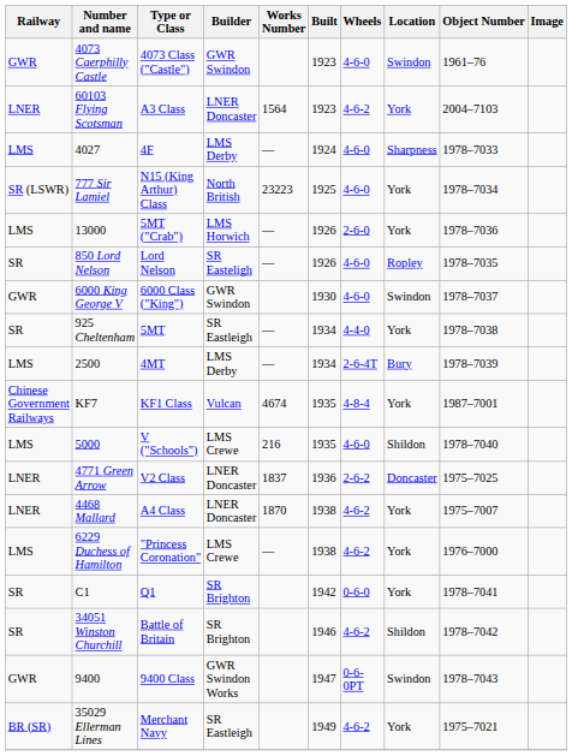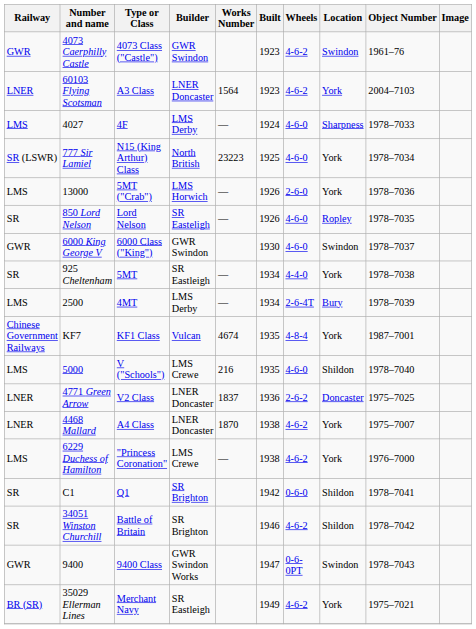 <table class="wikitable sortable">
 <tr>
 <th>Railway</th>
 <th>Number and name</th>
 <th>Type or Class</th>
 <th>Builder</th>
 <th>Works<br>Number</th>
 <th>Built</th>
 <th>Wheels</th>
 <th>Location</th>
 <th>Object Number</th>
 <th>Image</th>
 </tr>
 <tr>
 <td><a href='#'>GWR</a></td>
 <td><a href='#'>4073 <em>Caerphilly Castle</em></a></td>
 <td><a href='#'>4073 Class ("Castle")</a></td>
 <td><a href='#'>GWR Swindon</a></td>
 <td></td>
 <td>1923</td>
-<td><a href='#'>4-6-0</a></td>
+<td><a href='#'>4-6-2</a></td>
 <td><a href='#'>Swindon</a></td>
 <td>1961–76</td>
 <td></td>
 </tr>
 <tr>
 <td><a href='#'>LNER</a></td>
 <td><a href='#'>60103 <em>Flying Scotsman</em></a></td>
 <td><a href='#'>A3 Class</a></td>
 <td><a href='#'>LNER Doncaster</a></td>
 <td>1564</td>
 <td>1923</td>
 <td><a href='#'>4-6-2</a></td>
 <td><a href='#'>York</a></td>
 <td>2004–7103</td>
 <td></td>
 </tr>
 <tr>
 <td><a href='#'>LMS</a></td>
 <td>4027</td>
 <td><a href='#'>4F</a></td>
 <td><a href='#'>LMS Derby</a></td>
 <td>—</td>
 <td>1924</td>
 <td><a href='#'>4-6-0</a></td>
 <td><a href='#'>Sharpness</a></td>
 <td>1978–7033</td>
 <td></td>
 </tr>
 <tr>
 <td><a href='#'>SR</a> (LSWR)</td>
 <td><a href='#'>777 <em>Sir Lamiel</em></a></td>
 <td><a href='#'>N15 (King Arthur) Class</a></td>
 <td><a href='#'>North British</a></td>
 <td>23223</td>
 <td>1925</td>
 <td><a href='#'>4-6-0</a></td>
 <td>York</td>
 <td>1978–7034</td>
 <td></td>
 </tr>
 <tr>
 <td>LMS</td>
 <td>13000</td>
 <td><a href='#'>5MT ("Crab")</a></td>
 <td><a href='#'>LMS Horwich</a></td>
 <td>—</td>
 <td>1926</td>
 <td><a href='#'>2-6-0</a></td>
 <td>York</td>
 <td>1978–7036</td>
 <td></td>
 </tr>
 <tr>
 <td>SR</td>
 <td><a href='#'>850 <em>Lord Nelson</em></a></td>
 <td><a href='#'>Lord Nelson</a></td>
 <td><a href='#'>SR Easteligh</a></td>
 <td>—</td>
 <td>1926</td>
 <td><a href='#'>4-6-0</a></td>
 <td><a href='#'>Ropley</a></td>
 <td>1978–7035</td>
 <td></td>
 </tr>
 <tr>
 <td>GWR</td>
 <td><a href='#'>6000 <em>King George V</em></a></td>
 <td><a href='#'>6000 Class ("King")</a></td>
 <td>GWR Swindon</td>
 <td></td>
 <td>1930</td>
 <td><a href='#'>4-6-0</a></td>
 <td>Swindon</td>
 <td>1978–7037</td>
 <td></td>
 </tr>
 <tr>
 <td>SR</td>
 <td>925 <em>Cheltenham</em></td>
 <td><a href='#'>5MT</a></td>
 <td>SR Eastleigh</td>
 <td>—</td>
 <td>1934</td>
 <td><a href='#'>4-4-0</a></td>
 <td>York</td>
 <td>1978–7038</td>
 <td></td>
 </tr>
 <tr>
 <td>LMS</td>
 <td>2500</td>
 <td><a href='#'>4MT</a></td>
 <td>LMS Derby</td>
 <td>—</td>
 <td>1934</td>
 <td><a href='#'>2-6-4T</a></td>
 <td><a href='#'>Bury</a></td>
 <td>1978–7039</td>
 <td></td>
 </tr>
 <tr>
 <td><a href='#'>Chinese Government Railways</a></td>
 <td>KF7</td>
 <td><a href='#'>KF1 Class</a></td>
 <td><a href='#'>Vulcan</a></td>
 <td>4674</td>
 <td>1935</td>
 <td><a href='#'>4-8-4</a></td>
 <td>York</td>
 <td>1987–7001</td>
 <td></td>
 </tr>
 <tr>
 <td>LMS</td>
 <td><a href='#'>5000</a></td>
 <td><a href='#'>V ("Schools")</a></td>
 <td>LMS Crewe</td>
 <td>216</td>
 <td>1935</td>
 <td><a href='#'>4-6-0</a></td>
 <td>Shildon</td>
 <td>1978–7040</td>
 <td></td>
 </tr>
 <tr>
 <td>LNER</td>
 <td><a href='#'>4771 <em>Green Arrow</em></a></td>
 <td><a href='#'>V2 Class</a></td>
 <td>LNER Doncaster</td>
 <td>1837</td>
 <td>1936</td>
 <td><a href='#'>2-6-2</a></td>
 <td><a href='#'>Doncaster</a></td>
 <td>1975–7025</td>
 <td></td>
 </tr>
 <tr>
 <td>LNER</td>
 <td><a href='#'>4468 <em>Mallard</em></a></td>
 <td><a href='#'>A4 Class</a></td>
 <td>LNER Doncaster</td>
 <td>1870</td>
 <td>1938</td>
 <td><a href='#'>4-6-2</a></td>
 <td>York</td>
 <td>1975–7007</td>
 <td></td>
 </tr>
 <tr>
 <td>LMS</td>
 <td><a href='#'>6229 <em>Duchess of Hamilton</em></a></td>
 <td><a href='#'>"Princess Coronation"</a></td>
 <td>LMS Crewe</td>
 <td>—</td>
 <td>1938</td>
 <td><a href='#'>4-6-2</a></td>
 <td>York</td>
 <td>1976–7000</td>
 <td></td>
 </tr>
 <tr>
 <td>SR</td>
 <td>C1</td>
 <td><a href='#'>Q1</a></td>
 <td><a href='#'>SR Brighton</a></td>
 <td></td>
 <td>1942</td>
 <td><a href='#'>0-6-0</a></td>
-<td>York</td>
+<td>Shildon</td>
 <td>1978–7041</td>
 <td></td>
 </tr>
 <tr>
 <td>SR</td>
 <td><a href='#'>34051 <em>Winston Churchill</em></a></td>
 <td><a href='#'>Battle of Britain</a></td>
 <td>SR Brighton</td>
 <td></td>
 <td>1946</td>
 <td><a href='#'>4-6-2</a></td>
 <td>Shildon</td>
 <td>1978–7042</td>
 <td></td>
 </tr>
 <tr>
 <td>GWR</td>
 <td>9400</td>
 <td><a href='#'>9400 Class</a></td>
 <td>GWR Swindon Works</td>
 <td></td>
 <td>1947</td>
 <td><a href='#'>0-6-0PT</a></td>
 <td>Swindon</td>
 <td>1978–7043</td>
 <td></td>
 </tr>
 <tr>
 <td><a href='#'>BR (SR)</a></td>
 <td>35029 <em>Ellerman Lines</em></td>
 <td><a href='#'>Merchant Navy</a></td>
 <td>SR Eastleigh</td>
 <td></td>
 <td>1949</td>
 <td><a href='#'>4-6-2</a></td>
 <td>York</td>
 <td>1975–7021</td>
 <td></td>
 </tr>
 <tr>
 </tr>
 </table>
